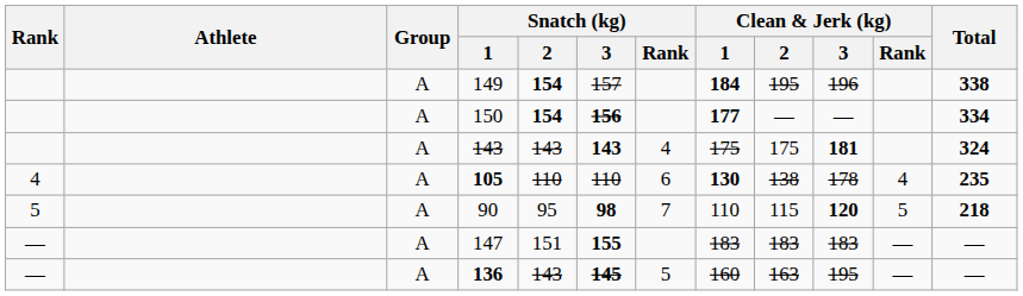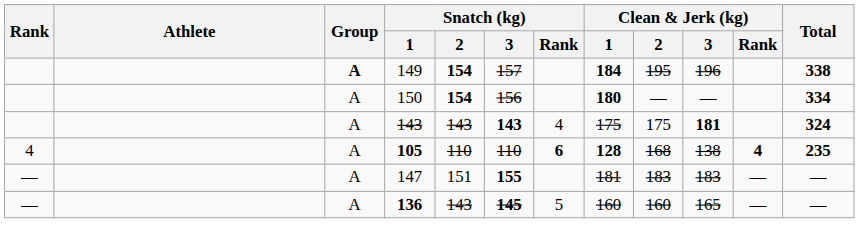 <table class = "wikitable" style="text-align:center;">
 <tr>
 <th rowspan=2 width=40>Rank</th>
 <th rowspan=2 width=250>Athlete</th>
 <th rowspan=2 width=50>Group</th>
 <th colspan=4>Snatch (kg)</th>
 <th colspan=4>Clean & Jerk (kg)</th>
 <th rowspan=2 width=60>Total</th>
 </tr>
 <tr>
 <th width=40>1</th>
 <th width=40>2</th>
 <th width=40>3</th>
 <th width=40>Rank</th>
 <th width=40>1</th>
 <th width=40>2</th>
 <th width=40>3</th>
 <th width=40>Rank</th>
 </tr>
 <tr>
 <td></td>
 <td align=left></td>
-<td>A</td>
+<td><strong>A</strong></td>
 <td>149</td>
 <td><strong>154</strong></td>
 <td><s>157</s></td>
 <td></td>
 <td><strong>184</strong></td>
 <td><s>195</s></td>
 <td><s>196</s></td>
 <td></td>
 <td><strong>338</strong></td>
 </tr>
 <tr>
 <td></td>
 <td align=left></td>
 <td>A</td>
 <td>150</td>
 <td><strong>154</strong></td>
-<td><strong><s>156</s></strong></td>
+<td><s>156</s></td>
 <td></td>
-<td><strong>177</strong></td>
+<td><strong>180</strong></td>
 <td>—</td>
 <td>—</td>
 <td></td>
 <td><strong>334</strong></td>
 </tr>
 <tr>
 <td></td>
 <td align=left></td>
 <td>A</td>
 <td><s>143</s></td>
 <td><s>143</s></td>
 <td><strong>143</strong></td>
 <td>4</td>
 <td><s>175</s></td>
 <td>175</td>
 <td><strong>181</strong></td>
 <td></td>
 <td><strong>324</strong></td>
 </tr>
 <tr>
 <td>4</td>
 <td align=left></td>
 <td>A</td>
 <td><strong>105</strong></td>
 <td><s>110</s></td>
 <td><s>110</s></td>
-<td>6</td>
-<td><strong>130</strong></td>
+<td><strong>6</strong></td>
+<td><strong>128</strong></td>
+<td><s>168</s></td>
 <td><s>138</s></td>
-<td><s>178</s></td>
-<td>4</td>
+<td><strong>4</strong></td>
 <td><strong>235</strong></td>
-</tr>
-<tr>
-<td>5</td>
-<td align=left></td>
-<td>A</td>
-<td>90</td>
-<td>95</td>
-<td><strong>98</strong></td>
-<td>7</td>
-<td>110</td>
-<td>115</td>
-<td><strong>120</strong></td>
-<td>5</td>
-<td><strong>218</strong></td>
 </tr>
 <tr>
 <td>—</td>
 <td align=left></td>
 <td>A</td>
 <td>147</td>
 <td>151</td>
 <td><strong>155</strong></td>
 <td></td>
-<td><s>183</s></td>
+<td><s>181</s></td>
 <td><s>183</s></td>
 <td><s>183</s></td>
 <td>—</td>
 <td>—</td>
 </tr>
 <tr>
 <td>—</td>
 <td align=left></td>
 <td>A</td>
 <td><strong>136</strong></td>
 <td><s>143</s></td>
 <td><strong><s>145</s></strong></td>
 <td>5</td>
 <td><s>160</s></td>
-<td><s>163</s></td>
-<td><s>195</s></td>
+<td><s>160</s></td>
+<td><s>165</s></td>
 <td>—</td>
 <td>—</td>
 </tr>
 </table>
